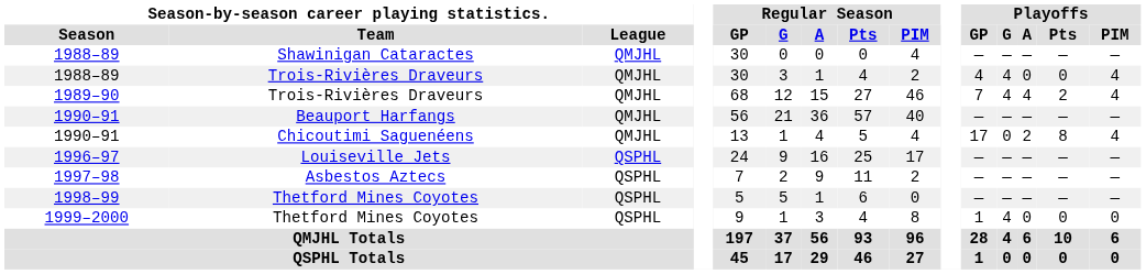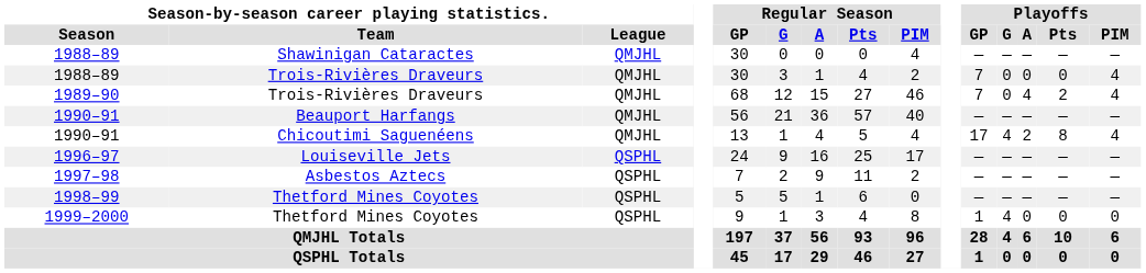 <table border="0" cellpadding="1" cellspacing="0" style="text-align:center; width:75%">
 <tr bgcolor="#e0e0e0">
 <th colspan="3"  bgcolor="#ffffff">Season-by-season career playing statistics.</th>
 <th rowspan="99" bgcolor="#ffffff"> </th>
 <th colspan="5">Regular Season</th>
 <th rowspan="99" bgcolor="#ffffff"> </th>
 <th colspan="5">Playoffs</th>
 </tr>
 <tr bgcolor="#e0e0e0">
 <th>Season</th>
 <th>Team</th>
 <th>League</th>
 <th>GP</th>
 <th><a href='#'>G</a></th>
 <th><a href='#'>A</a></th>
 <th><a href='#'>Pts</a></th>
 <th><a href='#'>PIM</a></th>
 <th>GP</th>
 <th>G</th>
 <th>A</th>
 <th>Pts</th>
 <th>PIM</th>
 </tr>
 <tr ALIGN="center">
 <td><a href='#'>1988–89</a></td>
 <td><a href='#'>Shawinigan Cataractes</a></td>
 <td><a href='#'>QMJHL</a></td>
 <td>30</td>
 <td>0</td>
 <td>0</td>
 <td>0</td>
 <td>4</td>
 <td>—</td>
 <td>—</td>
 <td>—</td>
 <td>—</td>
 <td>—</td>
 </tr>
 <tr ALIGN="center" bgcolor="#f0f0f0">
 <td>1988–89</td>
 <td><a href='#'>Trois-Rivières Draveurs</a></td>
 <td>QMJHL</td>
 <td>30</td>
 <td>3</td>
 <td>1</td>
 <td>4</td>
 <td>2</td>
-<td>4</td>
-<td>4</td>
+<td>7</td>
+<td>0</td>
 <td>0</td>
 <td>0</td>
 <td>4</td>
 </tr>
 <tr ALIGN="center">
 <td><a href='#'>1989–90</a></td>
 <td>Trois-Rivières Draveurs</td>
 <td>QMJHL</td>
 <td>68</td>
 <td>12</td>
 <td>15</td>
 <td>27</td>
 <td>46</td>
 <td>7</td>
-<td>4</td>
+<td>0</td>
 <td>4</td>
 <td>2</td>
 <td>4</td>
 </tr>
 <tr ALIGN="center" bgcolor="#f0f0f0">
 <td><a href='#'>1990–91</a></td>
 <td><a href='#'>Beauport Harfangs</a></td>
 <td>QMJHL</td>
 <td>56</td>
 <td>21</td>
 <td>36</td>
 <td>57</td>
 <td>40</td>
 <td>—</td>
 <td>—</td>
 <td>—</td>
 <td>—</td>
 <td>—</td>
 </tr>
 <tr ALIGN="center">
 <td>1990–91</td>
 <td><a href='#'>Chicoutimi Saguenéens</a></td>
 <td>QMJHL</td>
 <td>13</td>
 <td>1</td>
 <td>4</td>
 <td>5</td>
 <td>4</td>
 <td>17</td>
-<td>0</td>
+<td>4</td>
 <td>2</td>
 <td>8</td>
 <td>4</td>
 </tr>
 <tr ALIGN="center" bgcolor="#f0f0f0">
 <td><a href='#'>1996–97</a></td>
 <td><a href='#'>Louiseville Jets</a></td>
 <td><a href='#'>QSPHL</a></td>
 <td>24</td>
 <td>9</td>
 <td>16</td>
 <td>25</td>
 <td>17</td>
 <td>—</td>
 <td>—</td>
 <td>—</td>
 <td>—</td>
 <td>—</td>
 </tr>
 <tr ALIGN="center">
 <td><a href='#'>1997–98</a></td>
 <td><a href='#'>Asbestos Aztecs</a></td>
 <td>QSPHL</td>
 <td>7</td>
 <td>2</td>
 <td>9</td>
 <td>11</td>
 <td>2</td>
 <td>—</td>
 <td>—</td>
 <td>—</td>
 <td>—</td>
 <td>—</td>
 </tr>
 <tr ALIGN="center" bgcolor="#f0f0f0">
 <td><a href='#'>1998–99</a></td>
 <td><a href='#'>Thetford Mines Coyotes</a></td>
 <td>QSPHL</td>
 <td>5</td>
 <td>5</td>
 <td>1</td>
 <td>6</td>
 <td>0</td>
 <td>—</td>
 <td>—</td>
 <td>—</td>
 <td>—</td>
 <td>—</td>
 </tr>
 <tr ALIGN="center">
 <td><a href='#'>1999–2000</a></td>
 <td>Thetford Mines Coyotes</td>
 <td>QSPHL</td>
 <td>9</td>
 <td>1</td>
 <td>3</td>
 <td>4</td>
 <td>8</td>
 <td>1</td>
 <td>4</td>
 <td>0</td>
 <td>0</td>
 <td>0</td>
 </tr>
 <tr bgcolor="#e0e0e0">
 <th colspan="3">QMJHL Totals</th>
 <th>197</th>
 <th>37</th>
 <th>56</th>
 <th>93</th>
 <th>96</th>
 <th>28</th>
 <th>4</th>
 <th>6</th>
 <th>10</th>
 <th>6</th>
 </tr>
 <tr bgcolor="#e0e0e0">
 <th colspan="3">QSPHL Totals</th>
 <th>45</th>
 <th>17</th>
 <th>29</th>
 <th>46</th>
 <th>27</th>
 <th>1</th>
 <th>0</th>
 <th>0</th>
 <th>0</th>
 <th>0</th>
 </tr>
 </table>
